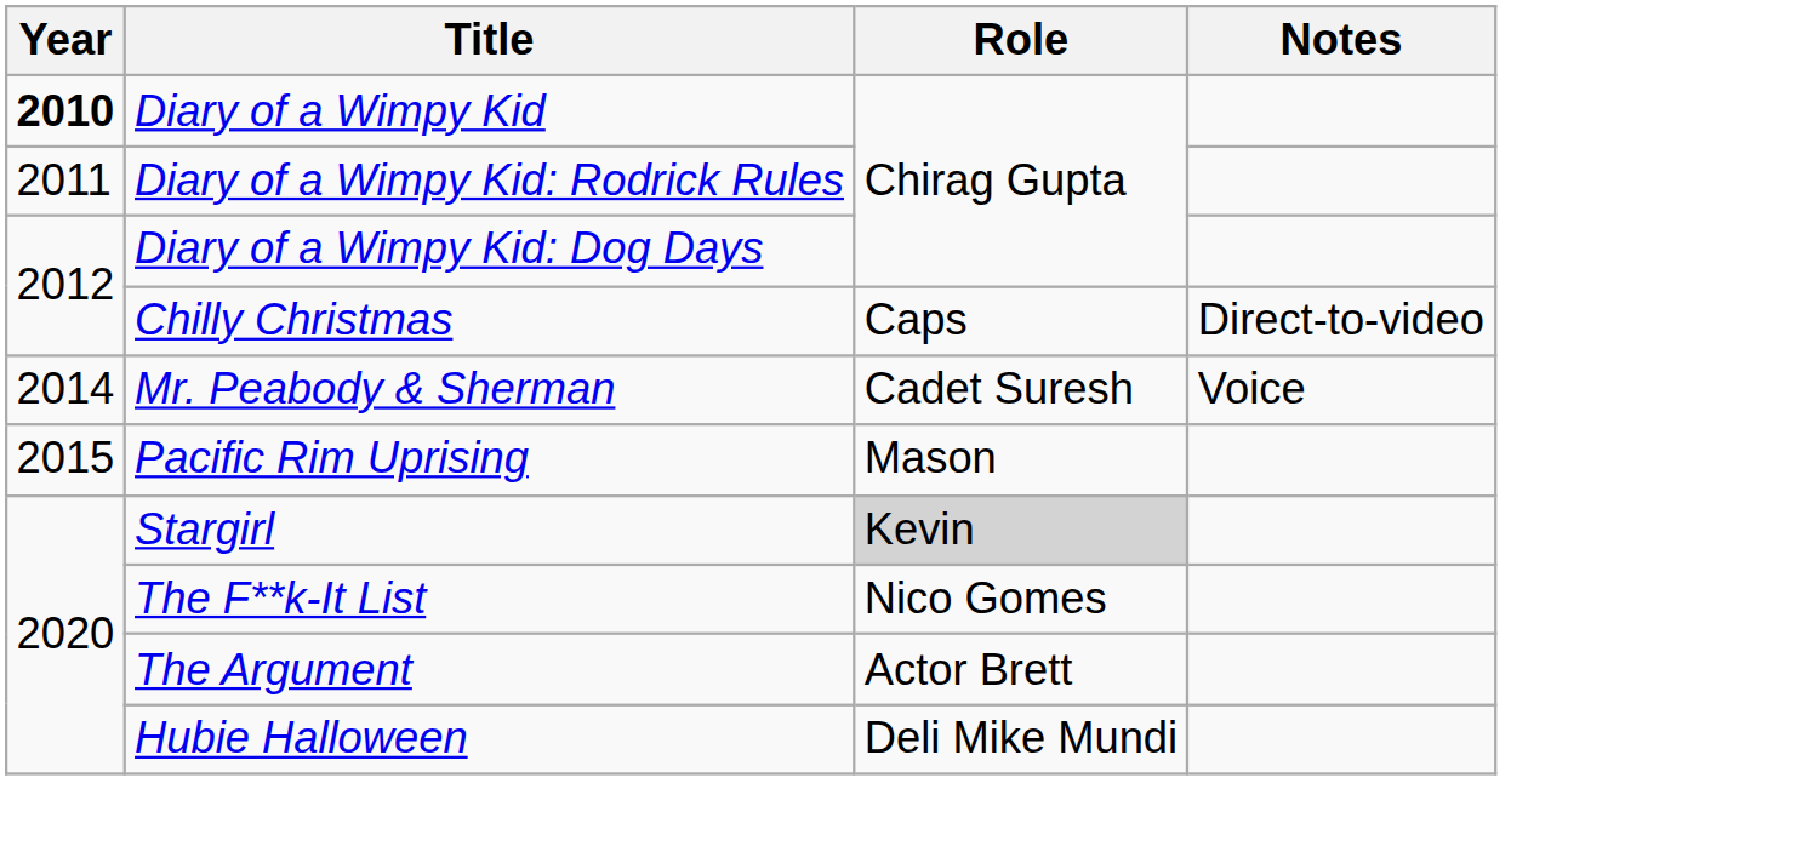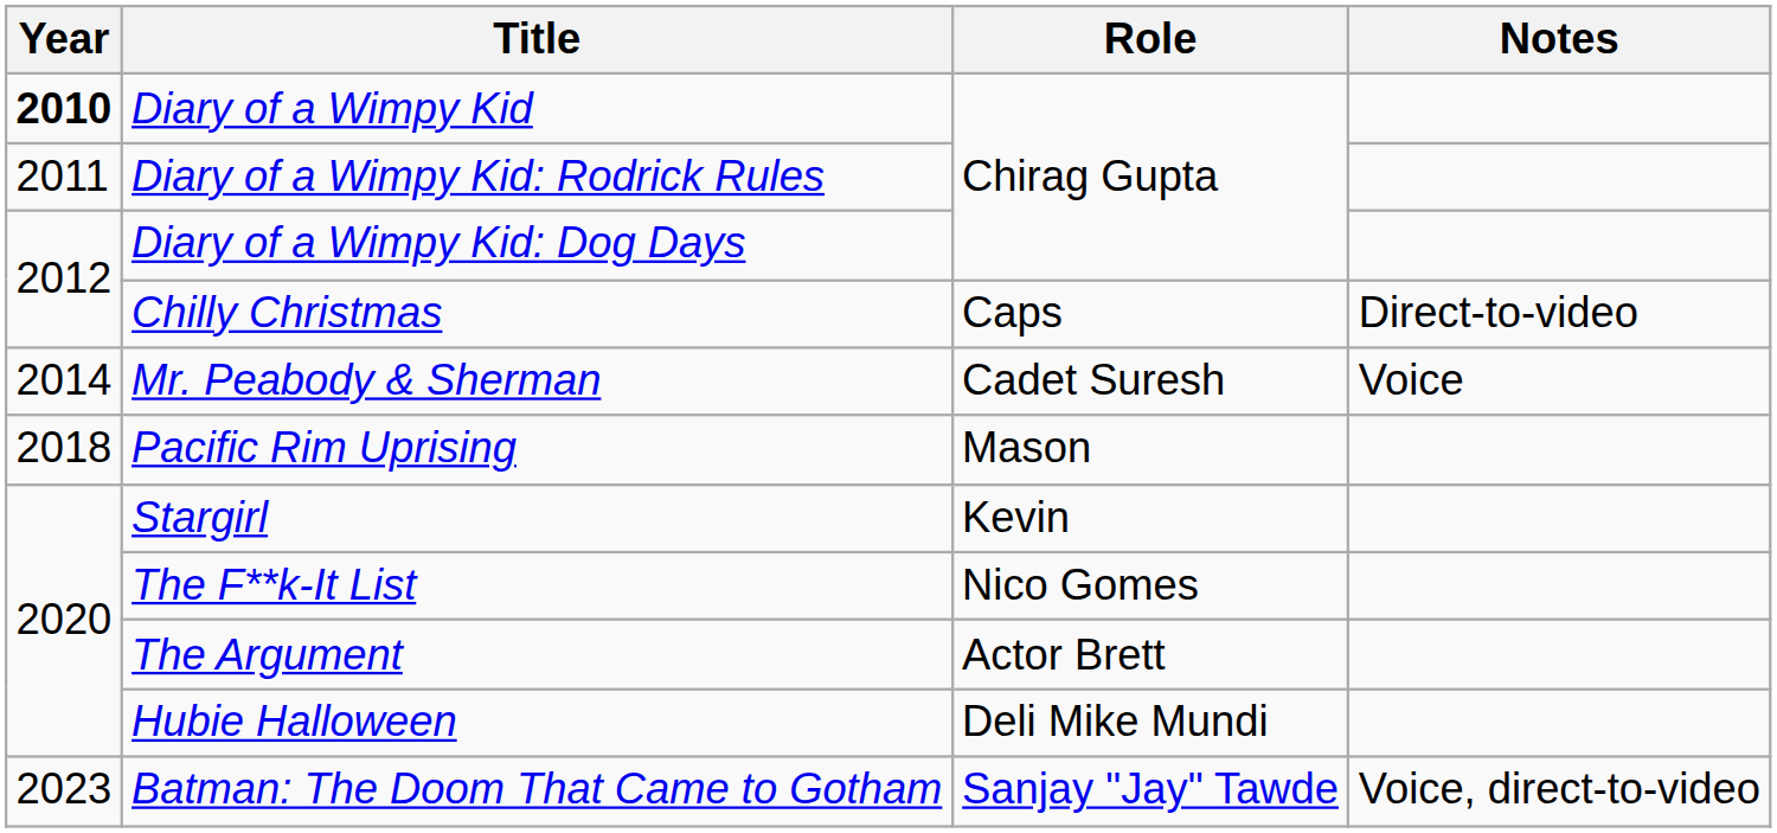 <table class="wikitable sortable">
 <tr>
 <th>Year</th>
 <th>Title</th>
 <th>Role</th>
 <th class="unsortable">Notes</th>
 </tr>
 <tr>
 <td><strong>2010</strong></td>
 <td><em><a href='#'>Diary of a Wimpy Kid</a></em></td>
 <td rowspan=3>Chirag Gupta</td>
 <td></td>
 </tr>
 <tr>
 <td>2011</td>
 <td><em><a href='#'>Diary of a Wimpy Kid: Rodrick Rules</a></em></td>
 <td></td>
 </tr>
 <tr>
 <td rowspan="2">2012</td>
 <td><em><a href='#'>Diary of a Wimpy Kid: Dog Days</a></em></td>
 <td></td>
 </tr>
 <tr>
 <td><em><a href='#'>Chilly Christmas</a></em></td>
 <td>Caps</td>
 <td>Direct-to-video</td>
 </tr>
 <tr>
 <td>2014</td>
 <td><em><a href='#'>Mr. Peabody & Sherman</a></em></td>
 <td>Cadet Suresh</td>
 <td>Voice</td>
 </tr>
 <tr>
-<td>2015</td>
+<td>2018</td>
 <td><em><a href='#'>Pacific Rim Uprising</a></em></td>
 <td>Mason</td>
 <td></td>
 </tr>
 <tr>
 <td rowspan="4">2020</td>
 <td><em><a href='#'>Stargirl</a></em></td>
-<td style="background: lightgrey;">Kevin</td>
+<td>Kevin</td>
 <td></td>
 </tr>
 <tr>
 <td><em><a href='#'>The F**k-It List</a></em></td>
 <td>Nico Gomes</td>
 <td></td>
 </tr>
 <tr>
 <td><em><a href='#'>The Argument</a></em></td>
 <td>Actor Brett</td>
 <td></td>
 </tr>
 <tr>
 <td><em><a href='#'>Hubie Halloween</a></em></td>
 <td>Deli Mike Mundi</td>
 <td></td>
 </tr>
+<tr>
+<td>2023</td>
+<td><em><a href='#'>Batman: The Doom That Came to Gotham</a></em></td>
+<td><a href='#'>Sanjay "Jay" Tawde</a></td>
+<td>Voice, direct-to-video</td>
+</tr>
 </table>
